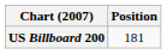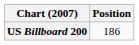 <table class="wikitable plainrowheaders" style="text-align:center">
 <tr>
 <th scope="col">Chart (2007)</th>
 <th scope="col">Position</th>
 </tr>
 <tr>
 <th scope="row">US <em>Billboard</em> 200</th>
-<td>181</td>
+<td>186</td>
 </tr>
 </table>
